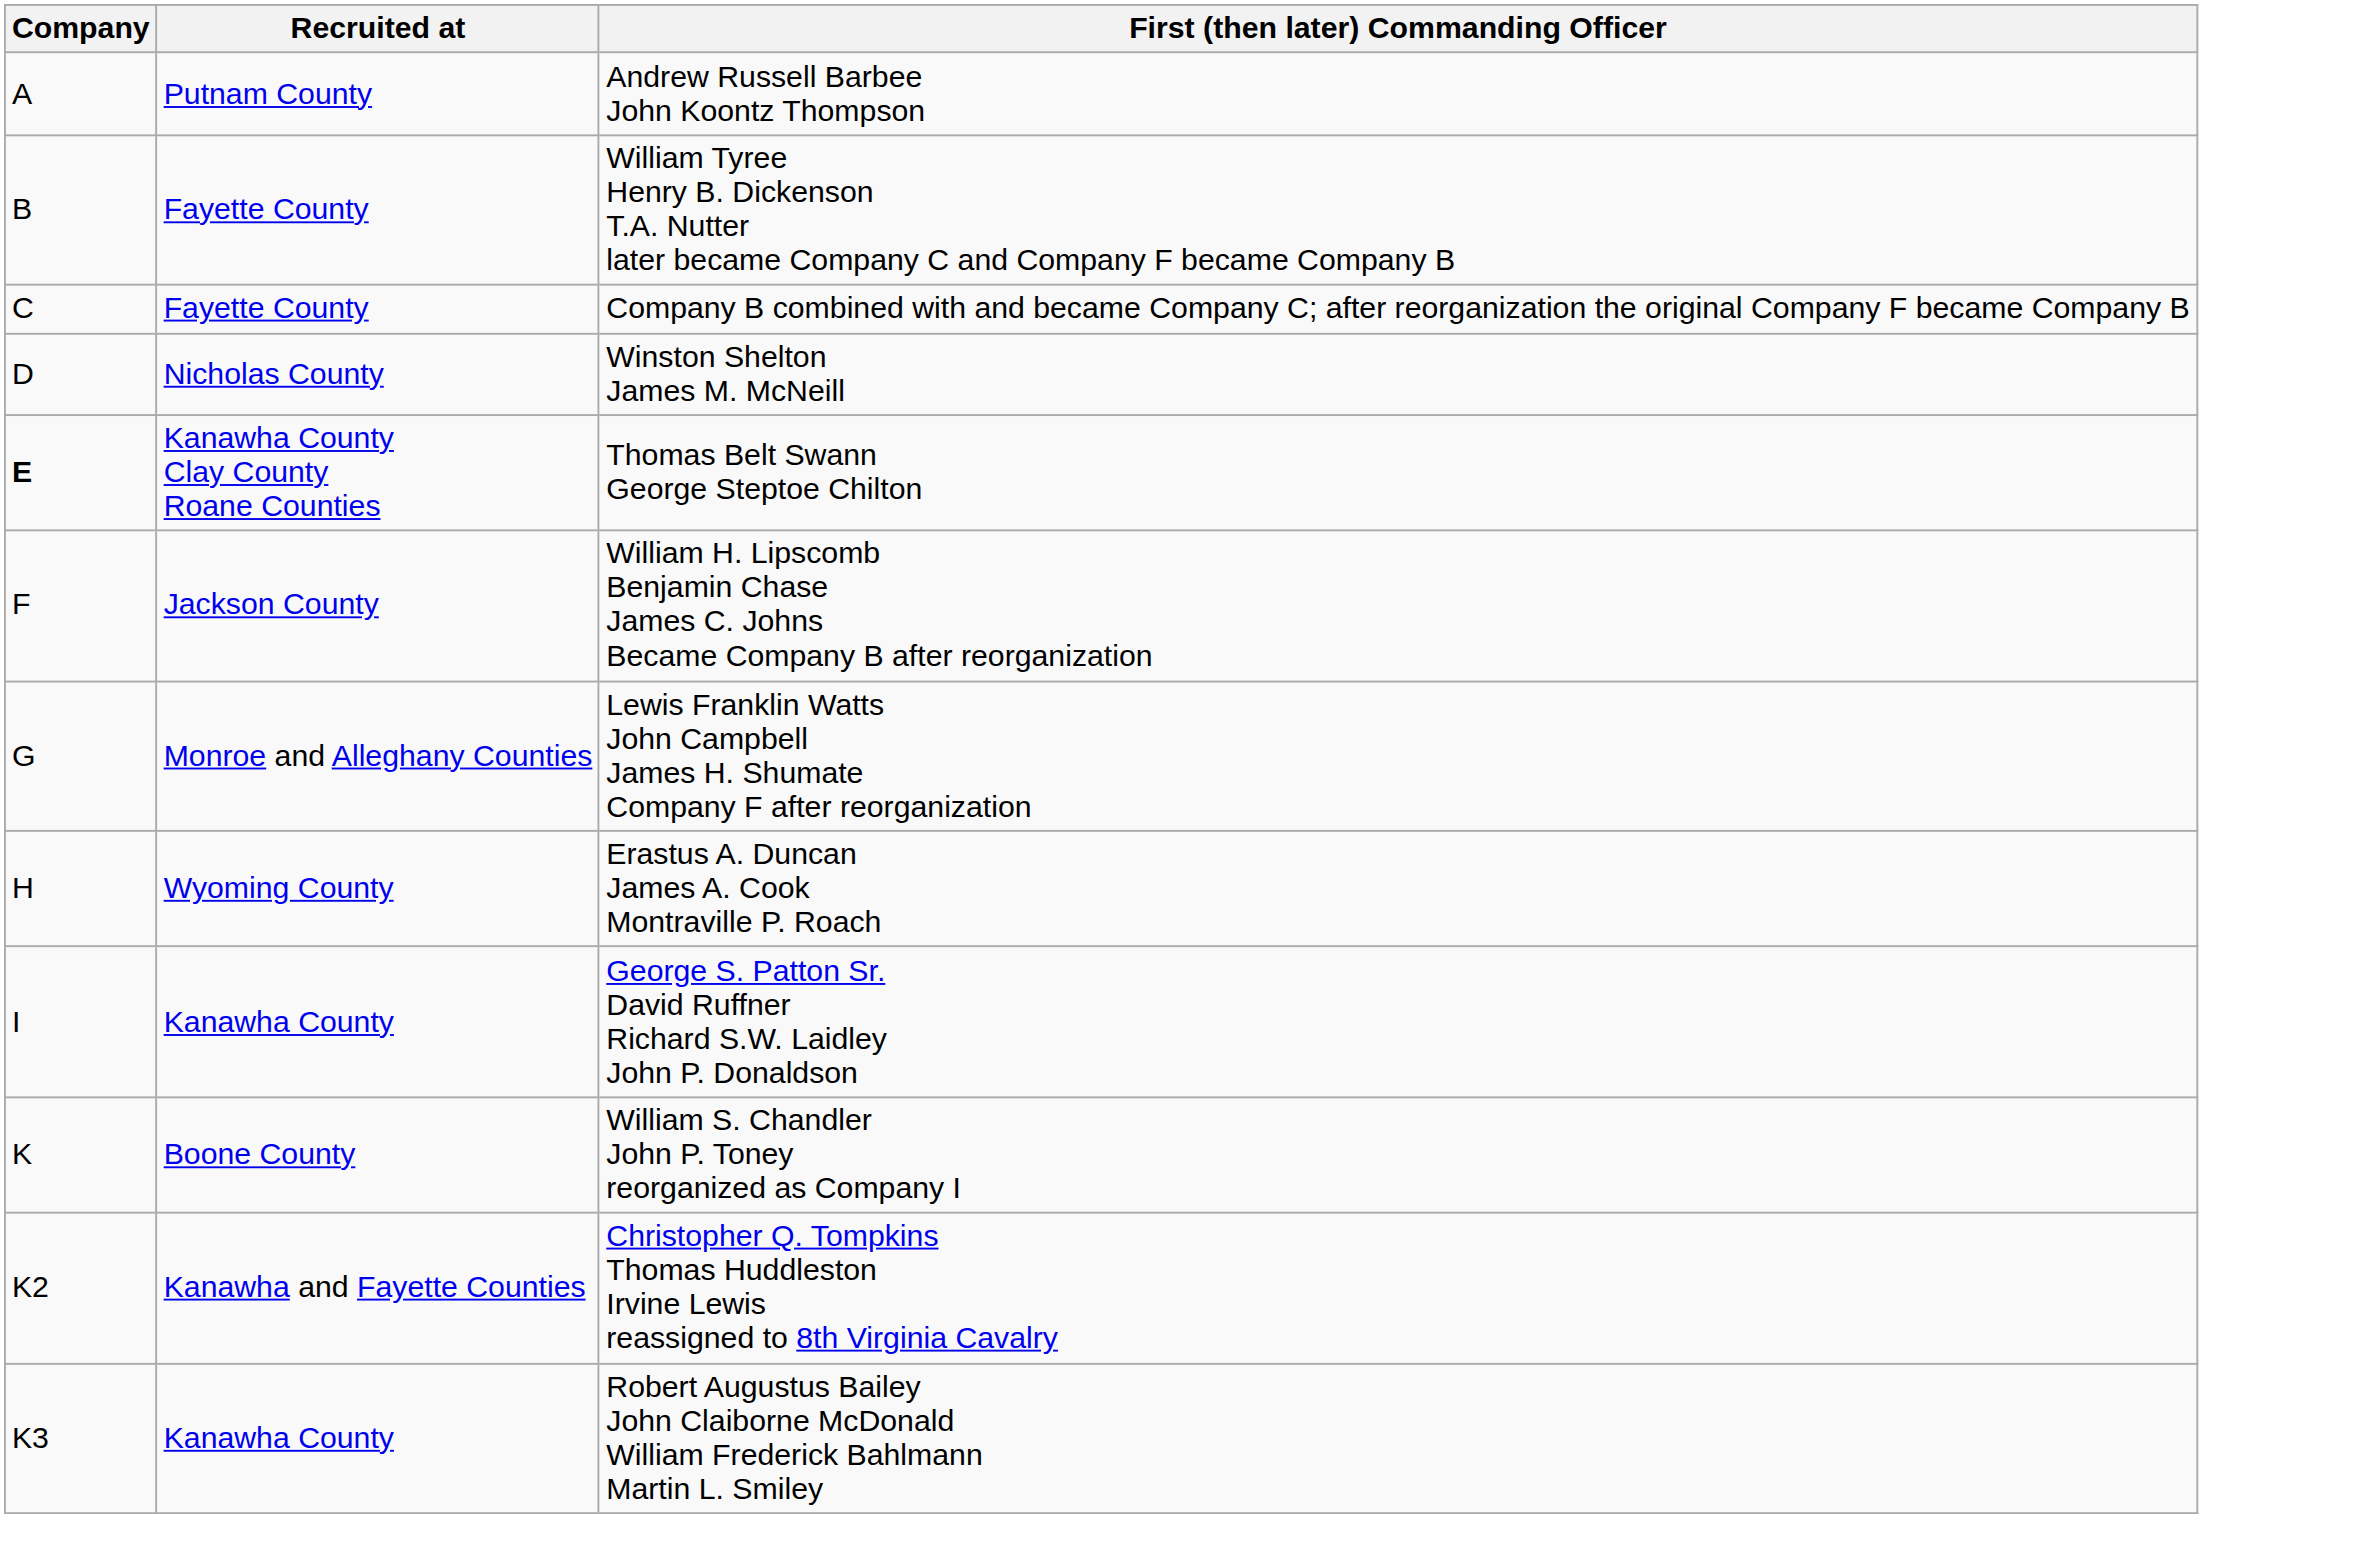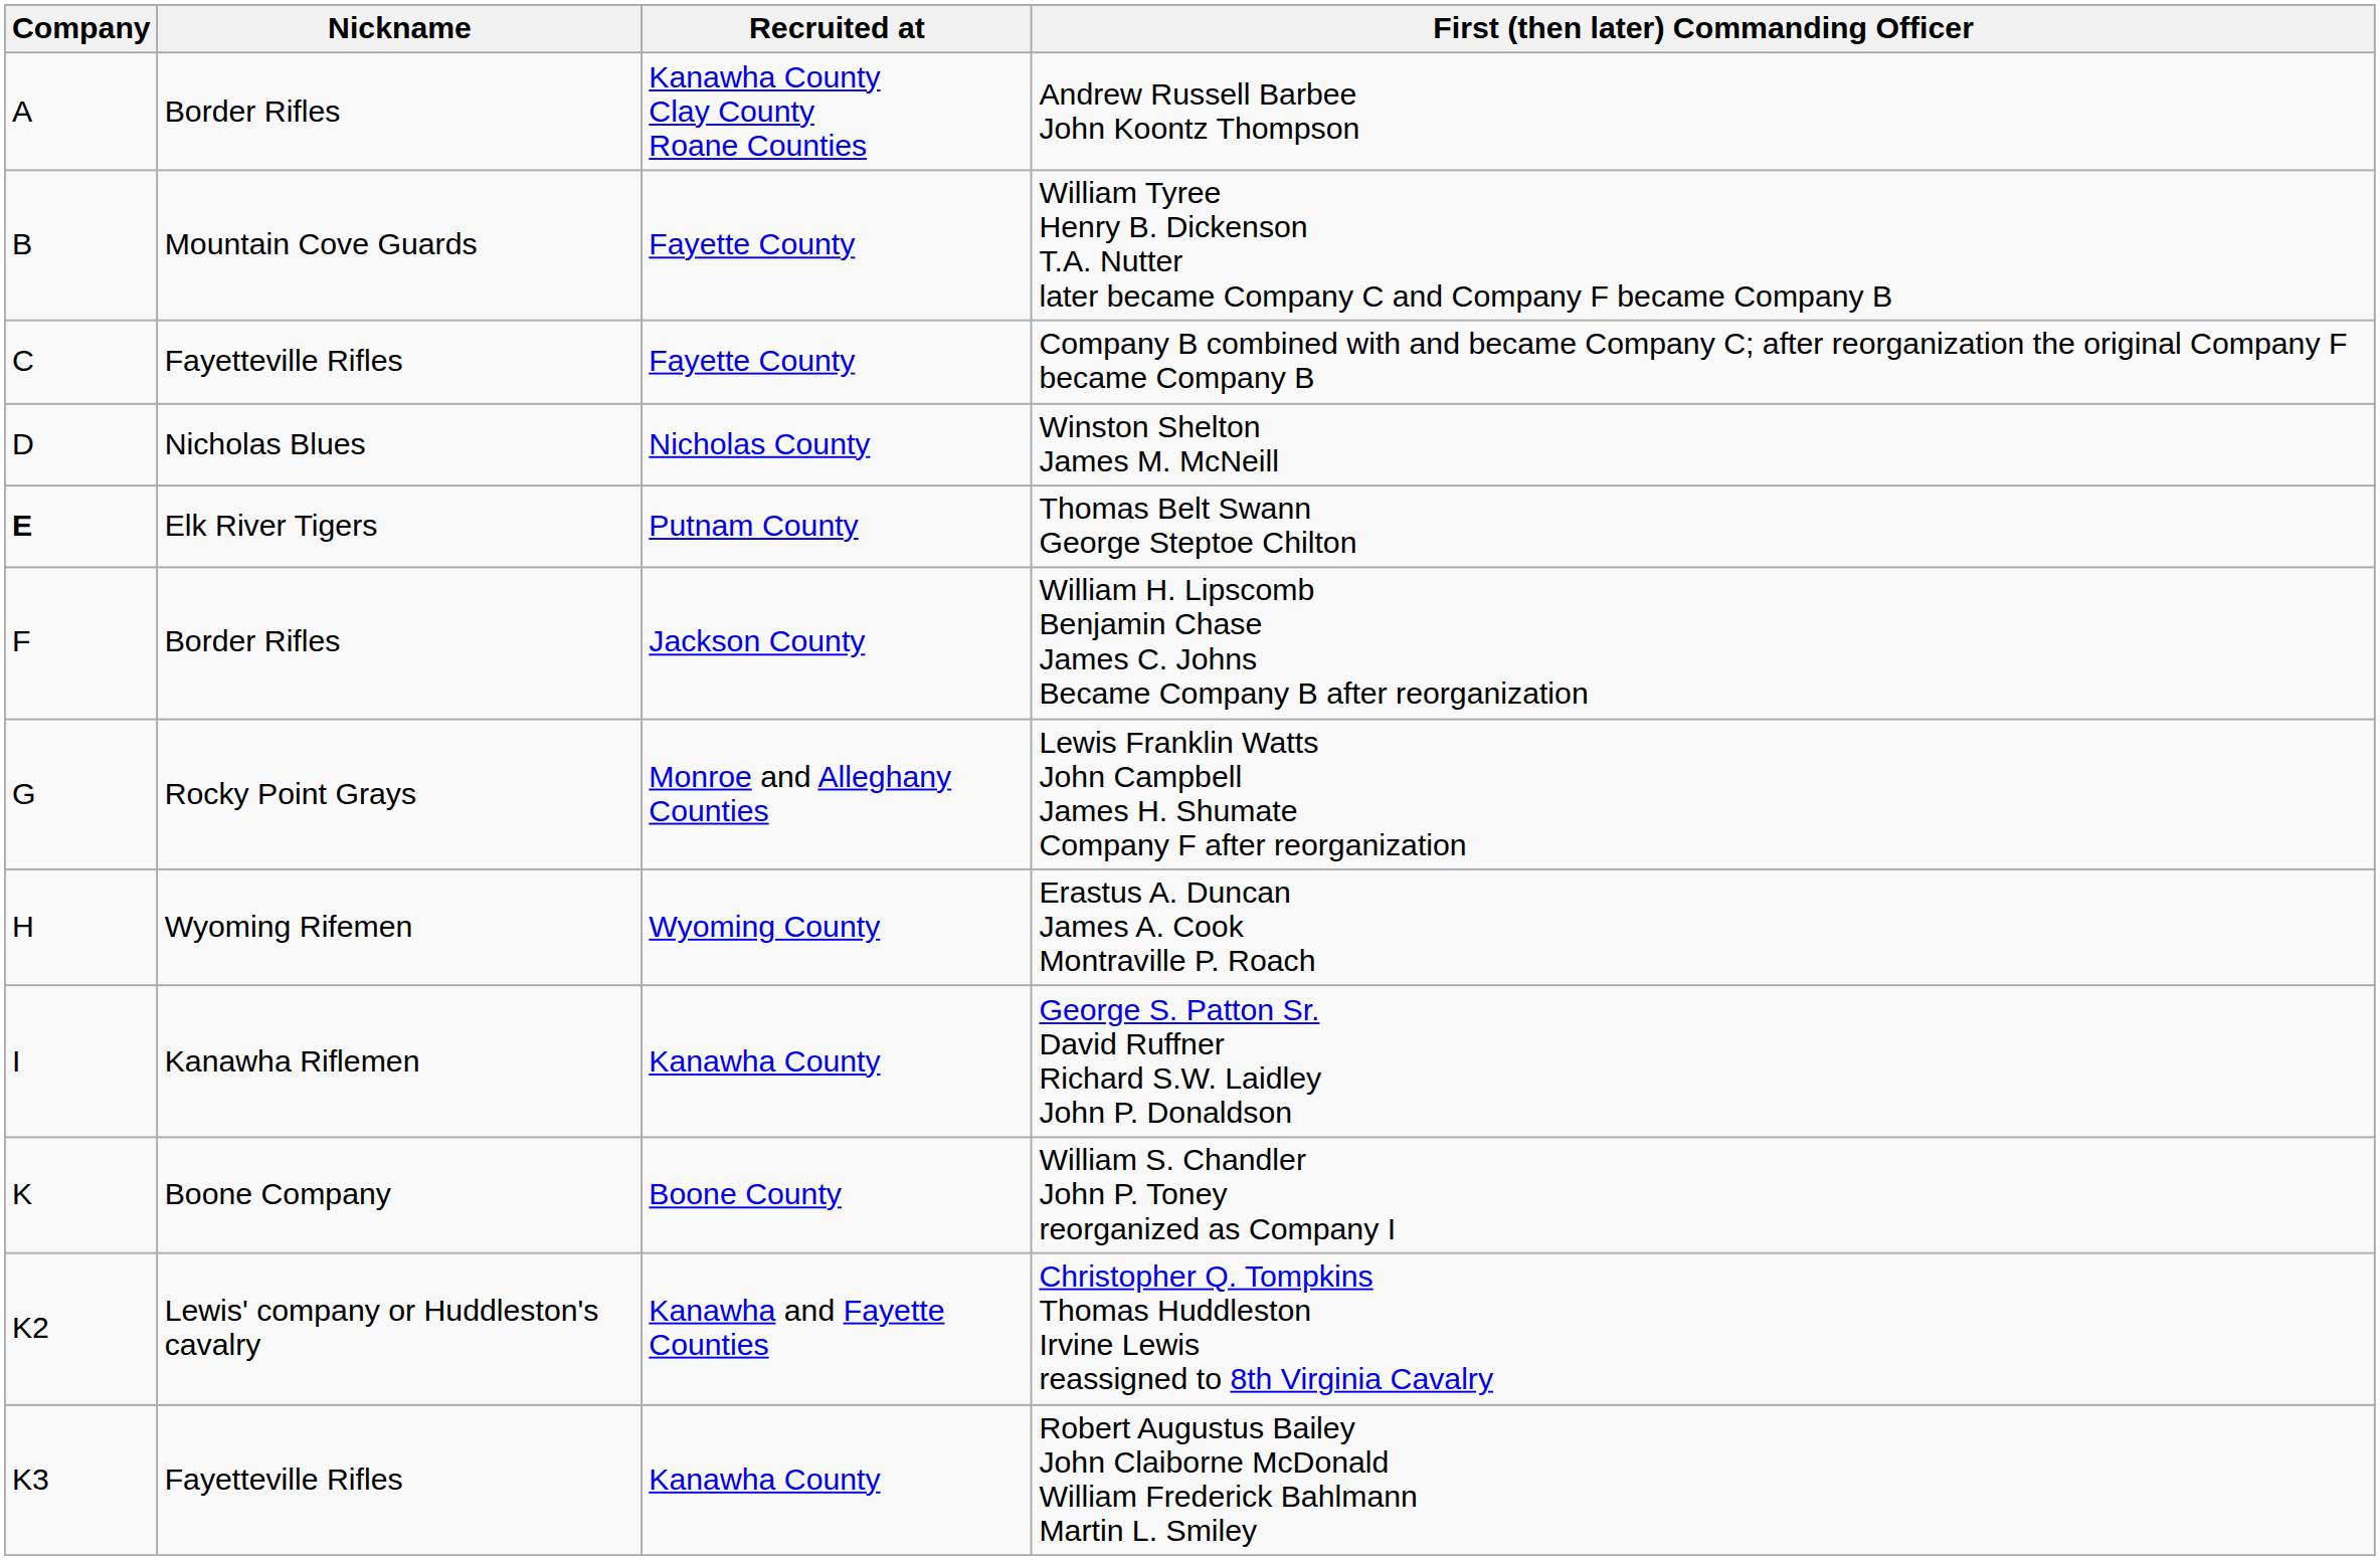 <table class="wikitable sortable">
 <tr>
 <th scope="col">Company</th>
+<th scope="col">Nickname</th>
 <th scope="col">Recruited at</th>
 <th scope="col">First (then later) Commanding Officer</th>
 </tr>
 <tr>
 <td>A</td>
-<td><a href='#'>Putnam County</a></td>
+<td>Border Rifles</td>
+<td><a href='#'>Kanawha County</a><br><a href='#'>Clay County</a><br><a href='#'>Roane Counties</a></td>
 <td>Andrew Russell Barbee<br>John Koontz Thompson</td>
 </tr>
 <tr>
 <td>B</td>
+<td>Mountain Cove Guards</td>
 <td><a href='#'>Fayette County</a></td>
 <td>William Tyree<br>Henry B. Dickenson<br>T.A. Nutter<br>later became Company C and Company F became Company B</td>
 </tr>
 <tr>
 <td>C</td>
+<td>Fayetteville Rifles</td>
 <td><a href='#'>Fayette County</a></td>
 <td>Company B combined with and became Company C; after reorganization the original Company F became Company B</td>
 </tr>
 <tr>
 <td>D</td>
+<td>Nicholas Blues</td>
 <td><a href='#'>Nicholas County</a></td>
 <td>Winston Shelton<br>James M. McNeill</td>
 </tr>
 <tr>
 <td><strong>E</strong></td>
-<td><a href='#'>Kanawha County</a><br><a href='#'>Clay County</a><br><a href='#'>Roane Counties</a></td>
+<td>Elk River Tigers</td>
+<td><a href='#'>Putnam County</a></td>
 <td>Thomas Belt Swann<br>George Steptoe Chilton</td>
 </tr>
 <tr>
 <td>F</td>
+<td>Border Rifles</td>
 <td><a href='#'>Jackson County</a></td>
 <td>William H. Lipscomb<br>Benjamin Chase<br>James C. Johns<br>Became Company B after reorganization</td>
 </tr>
 <tr>
 <td>G</td>
+<td>Rocky Point Grays</td>
 <td><a href='#'>Monroe</a> and <a href='#'>Alleghany Counties</a></td>
 <td>Lewis Franklin Watts<br>John Campbell<br>James H. Shumate<br>Company F after reorganization</td>
 </tr>
 <tr>
 <td>H</td>
+<td>Wyoming Rifemen</td>
 <td><a href='#'>Wyoming County</a></td>
 <td>Erastus A. Duncan<br>James A. Cook<br>Montraville P. Roach</td>
 </tr>
 <tr>
 <td>I</td>
+<td>Kanawha Riflemen</td>
 <td><a href='#'>Kanawha County</a></td>
 <td><a href='#'>George S. Patton Sr.</a><br>David Ruffner<br>Richard S.W. Laidley<br>John P. Donaldson</td>
 </tr>
 <tr>
 <td>K</td>
+<td>Boone Company</td>
 <td><a href='#'>Boone County</a></td>
 <td>William S. Chandler<br>John P. Toney<br>reorganized as Company I</td>
 </tr>
 <tr>
 <td>K2</td>
+<td>Lewis' company or Huddleston's cavalry</td>
 <td><a href='#'>Kanawha</a> and <a href='#'>Fayette Counties</a></td>
 <td><a href='#'>Christopher Q. Tompkins</a><br>Thomas Huddleston<br>Irvine Lewis<br>reassigned to <a href='#'>8th Virginia Cavalry</a></td>
 </tr>
 <tr>
 <td>K3</td>
+<td>Fayetteville Rifles</td>
 <td><a href='#'>Kanawha County</a></td>
 <td>Robert Augustus Bailey<br>John Claiborne McDonald<br>William Frederick Bahlmann<br>Martin L. Smiley</td>
 </tr>
 </table>
